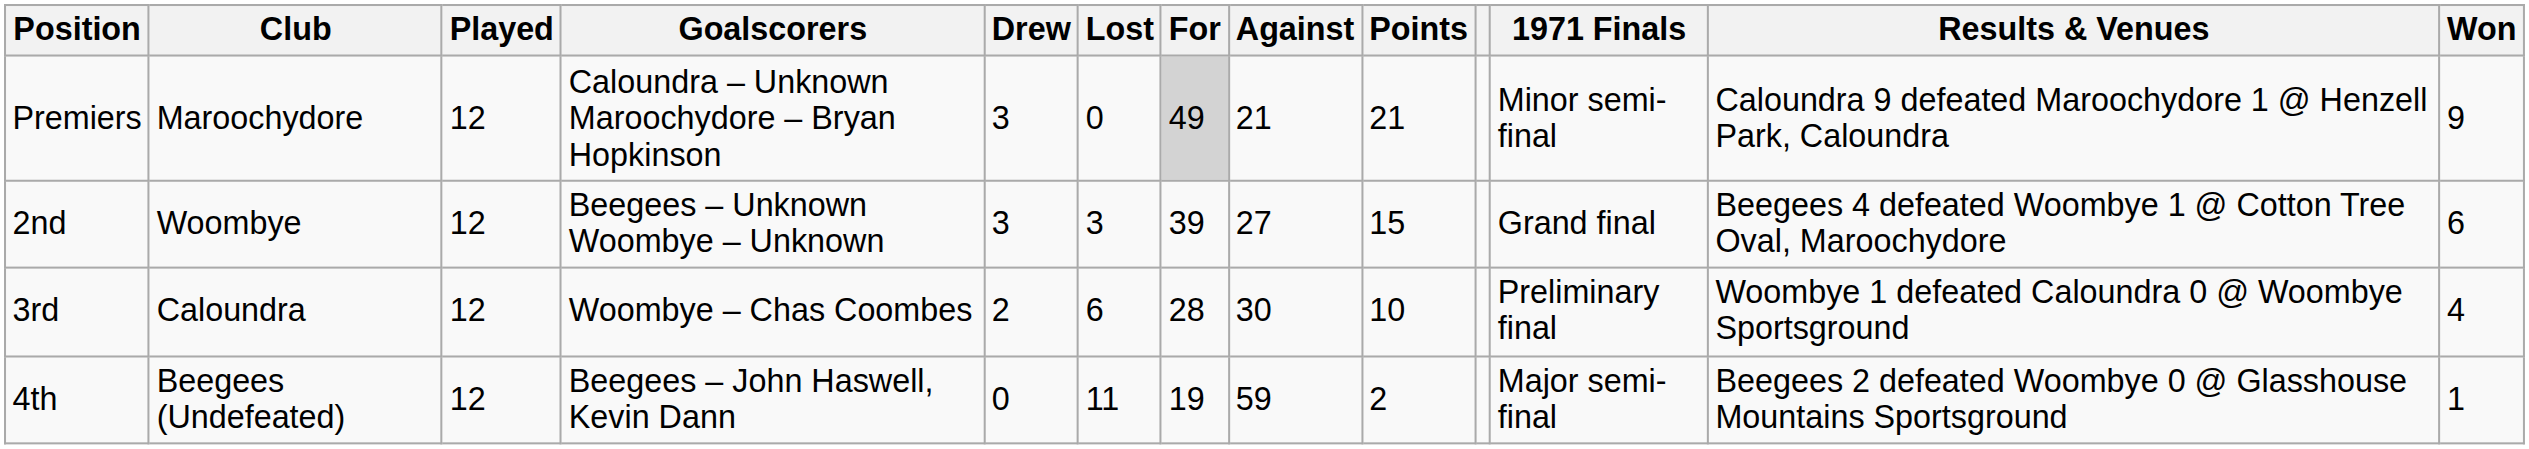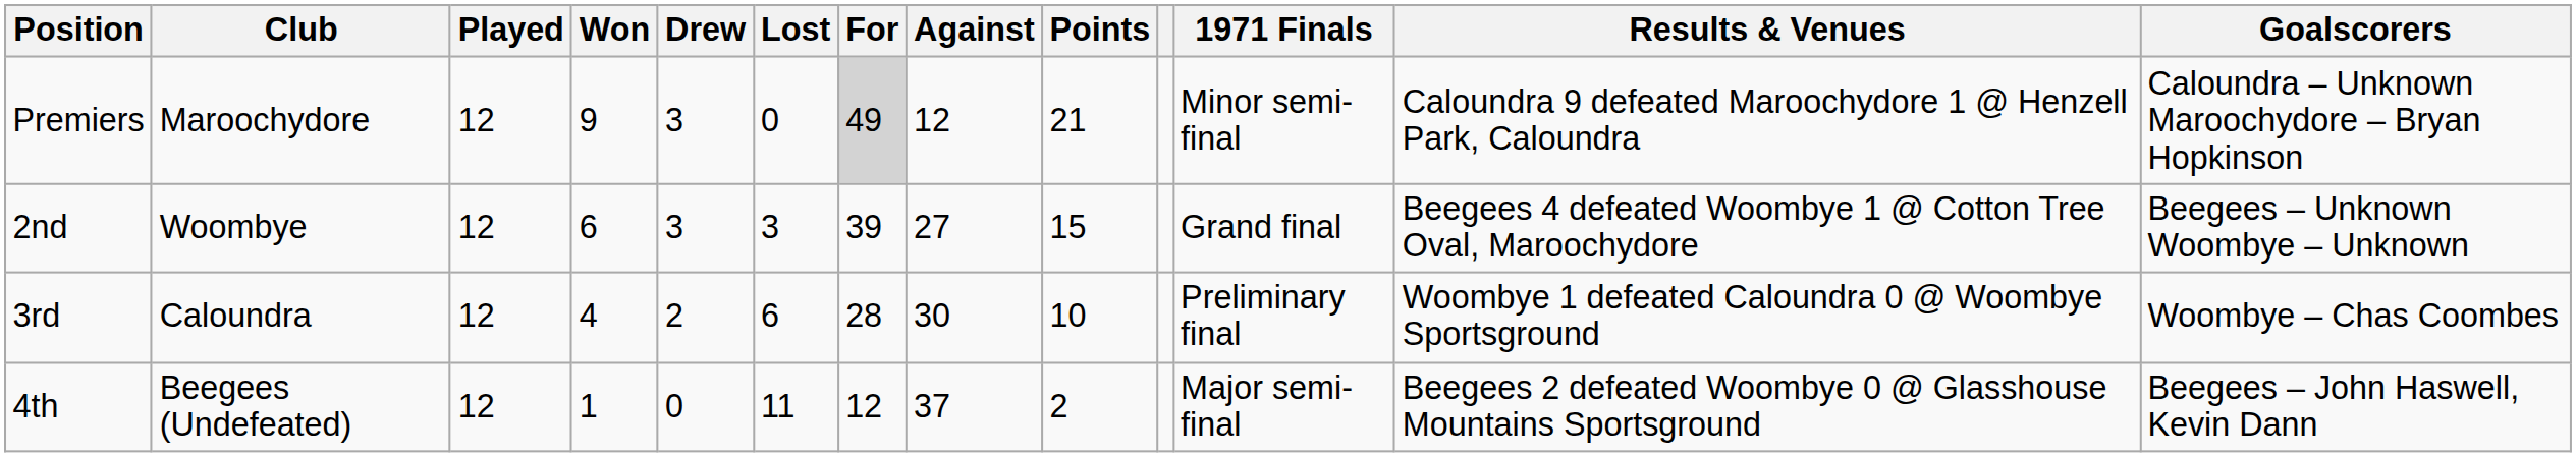 <table class="wikitable">
 <tr>
 <th>Position</th>
 <th>Club</th>
 <th>Played</th>
-<th>Goalscorers</th>
+<th>Won</th>
 <th>Drew</th>
 <th>Lost</th>
 <th>For</th>
 <th>Against</th>
 <th>Points</th>
 <th></th>
 <th>1971 Finals</th>
 <th>Results & Venues</th>
-<th>Won</th>
+<th>Goalscorers</th>
 </tr>
 <tr>
 <td>Premiers</td>
 <td>Maroochydore</td>
 <td>12</td>
-<td>Caloundra – Unknown<br>Maroochydore – Bryan Hopkinson</td>
+<td>9</td>
 <td>3</td>
 <td>0</td>
 <td style="background: lightgrey;">49</td>
-<td>21</td>
+<td>12</td>
 <td>21</td>
 <td></td>
 <td>Minor semi-final</td>
 <td>Caloundra 9 defeated Maroochydore 1 @ Henzell Park, Caloundra</td>
-<td>9</td>
+<td>Caloundra – Unknown<br>Maroochydore – Bryan Hopkinson</td>
 </tr>
 <tr>
 <td>2nd</td>
 <td>Woombye</td>
 <td>12</td>
-<td>Beegees – Unknown<br>Woombye – Unknown</td>
+<td>6</td>
 <td>3</td>
 <td>3</td>
 <td>39</td>
 <td>27</td>
 <td>15</td>
 <td></td>
 <td>Grand final</td>
 <td>Beegees 4 defeated Woombye 1 @ Cotton Tree Oval, Maroochydore</td>
-<td>6</td>
+<td>Beegees – Unknown<br>Woombye – Unknown</td>
 </tr>
 <tr>
 <td>3rd</td>
 <td>Caloundra</td>
 <td>12</td>
-<td>Woombye – Chas Coombes</td>
+<td>4</td>
 <td>2</td>
 <td>6</td>
 <td>28</td>
 <td>30</td>
 <td>10</td>
 <td></td>
 <td>Preliminary final</td>
 <td>Woombye 1 defeated Caloundra 0 @ Woombye Sportsground</td>
-<td>4</td>
+<td>Woombye – Chas Coombes</td>
 </tr>
 <tr>
 <td>4th</td>
 <td>Beegees (Undefeated)</td>
 <td>12</td>
-<td>Beegees – John Haswell, Kevin Dann</td>
+<td>1</td>
 <td>0</td>
 <td>11</td>
-<td>19</td>
-<td>59</td>
+<td>12</td>
+<td>37</td>
 <td>2</td>
 <td></td>
 <td>Major semi-final</td>
 <td>Beegees 2 defeated Woombye 0 @ Glasshouse Mountains Sportsground</td>
-<td>1</td>
+<td>Beegees – John Haswell, Kevin Dann</td>
 </tr>
 </table>
